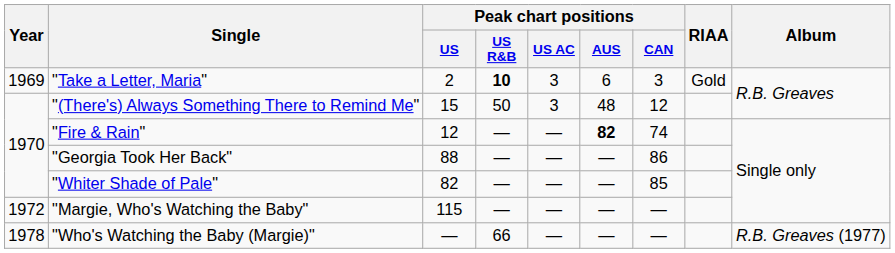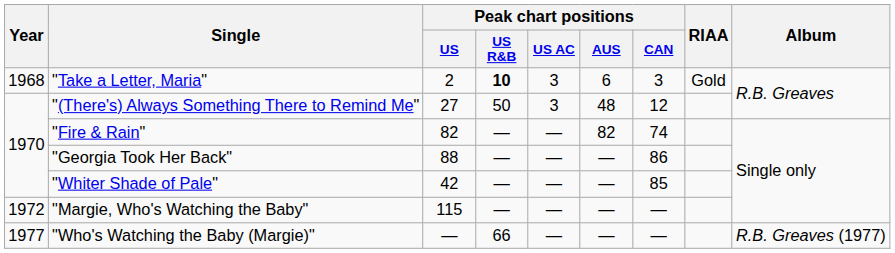 <table class="wikitable" style="text-align:center;">
 <tr>
 <th rowspan="2">Year</th>
 <th rowspan="2">Single</th>
 <th colspan="5">Peak chart positions</th>
 <th rowspan="2">RIAA</th>
 <th rowspan="2">Album</th>
 </tr>
 <tr style="font-size:smaller;">
 <th width="45"><a href='#'>US</a></th>
 <th width="45"><a href='#'>US R&B</a></th>
 <th width="45"><a href='#'>US AC</a></th>
 <th width="45"><a href='#'>AUS</a></th>
 <th width="45"><a href='#'>CAN</a></th>
 </tr>
 <tr>
-<td>1969</td>
+<td>1968</td>
 <td align=left>"<a href='#'>Take a Letter, Maria</a>"</td>
 <td>2</td>
 <td><strong>10</strong></td>
 <td>3</td>
 <td>6</td>
 <td>3</td>
 <td>Gold</td>
 <td rowspan=2 align=left><em>R.B. Greaves</em></td>
 </tr>
 <tr>
 <td rowspan=4>1970</td>
 <td align=left>"<a href='#'>(There's) Always Something There to Remind Me</a>"</td>
-<td>15</td>
+<td>27</td>
 <td>50</td>
 <td>3</td>
 <td>48</td>
 <td>12</td>
 <td></td>
 </tr>
 <tr>
 <td align=left>"<a href='#'>Fire & Rain</a>"</td>
-<td>12</td>
+<td>82</td>
 <td>—</td>
 <td>—</td>
-<td><strong>82</strong></td>
+<td>82</td>
 <td>74</td>
 <td></td>
 <td align=left rowspan="4">Single only</td>
 </tr>
 <tr>
 <td align=left>"Georgia Took Her Back"</td>
 <td>88</td>
 <td>—</td>
 <td>—</td>
 <td>—</td>
 <td>86</td>
 <td></td>
 </tr>
 <tr>
 <td align=left>"<a href='#'>Whiter Shade of Pale</a>"</td>
-<td>82</td>
+<td>42</td>
 <td>—</td>
 <td>—</td>
 <td>—</td>
 <td>85</td>
 <td></td>
 </tr>
 <tr>
 <td>1972</td>
 <td align=left>"Margie, Who's Watching the Baby"</td>
 <td>115</td>
 <td>—</td>
 <td>—</td>
 <td>—</td>
 <td>—</td>
 <td></td>
 </tr>
 <tr>
-<td>1978</td>
+<td>1977</td>
 <td align=left>"Who's Watching the Baby (Margie)"</td>
 <td>—</td>
 <td>66</td>
 <td>—</td>
 <td>—</td>
 <td>—</td>
 <td></td>
 <td align=left><em>R.B. Greaves</em> (1977)</td>
 </tr>
 </table>
